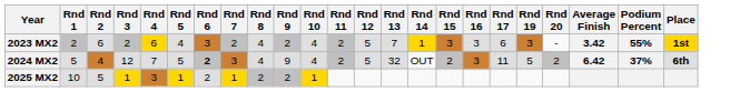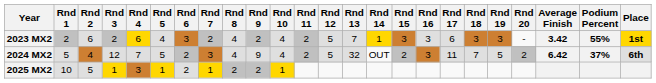 <table class="wikitable" style="font-size: 85%; text-align:center">
 <tr valign="top">
 <th valign="middle">Year</th>
 <th>Rnd<br>1</th>
 <th>Rnd<br>2</th>
 <th>Rnd<br>3</th>
 <th>Rnd<br>4</th>
 <th>Rnd<br>5</th>
 <th>Rnd<br>6</th>
 <th>Rnd<br>7</th>
 <th>Rnd<br>8</th>
 <th>Rnd<br>9</th>
 <th>Rnd<br>10</th>
 <th>Rnd<br>11</th>
 <th>Rnd<br>12</th>
 <th>Rnd<br>13</th>
 <th>Rnd<br>14</th>
 <th>Rnd<br>15</th>
 <th>Rnd<br>16</th>
 <th>Rnd<br>17</th>
+<th>Rnd<br>18</th>
 <th>Rnd<br>19</th>
 <th>Rnd<br>20</th>
 <th valign="middle">Average<br>Finish</th>
 <th valign="middle">Podium<br>Percent</th>
 <th valign="middle">Place</th>
 </tr>
 <tr>
 <th>2023 MX2</th>
 <td style="background: silver;">2</td>
 <td style="background:#dfdfdf;">6</td>
 <td style="background: silver;">2</td>
 <td style="background: gold;">6</td>
 <td style="background:#dfdfdf;">4</td>
 <td style="background:#CD7F32;">3</td>
 <td style="background: silver;">2</td>
 <td style="background:#dfdfdf;">4</td>
 <td style="background: silver;">2</td>
 <td style="background:#dfdfdf;">4</td>
 <td style="background: silver;">2</td>
 <td style="background:#dfdfdf;">5</td>
 <td style="background:#dfdfdf;">7</td>
 <td style="background: gold;">1</td>
 <td style="background:#CD7F32;">3</td>
 <td style="background:#dfdfdf;">3</td>
 <td style="background:#dfdfdf;">6</td>
 <td style="background:#CD7F32;">3</td>
+<td style="background:#CD7F32;">3</td>
 <td>-</td>
 <th>3.42</th>
 <th>55%</th>
 <th style="background: gold;">1st</th>
 </tr>
 <tr>
 <th>2024 MX2</th>
 <td style="background:#dfdfdf;">5</td>
 <td style="background:#CD7F32;">4</td>
 <td style="background:#dfdfdf;">12</td>
 <td style="background:#dfdfdf;">7</td>
 <td style="background:#dfdfdf;">5</td>
-<td style="background: silver;"><strong>2</strong></td>
+<td style="background: silver;">2</td>
 <td style="background:#CD7F32;">3</td>
 <td style="background:#dfdfdf;">4</td>
 <td style="background:#dfdfdf;">9</td>
 <td style="background:#dfdfdf;">4</td>
 <td style="background: silver;">2</td>
 <td style="background:#dfdfdf;">5</td>
 <td style="background:#dfdfdf;">32</td>
 <td>OUT</td>
 <td style="background: silver;">2</td>
 <td style="background:#CD7F32;">3</td>
 <td style="background:#dfdfdf;">11</td>
+<td style="background:#dfdfdf;">7</td>
 <td style="background:#dfdfdf;">5</td>
 <td style="background: silver;">2</td>
 <th>6.42</th>
 <th>37%</th>
 <th style="background:#dfdfdf;">6th</th>
 </tr>
 <tr>
 <th>2025 MX2</th>
 <td style="background:#dfdfdf;">10</td>
 <td style="background:#dfdfdf;">5</td>
 <td style="background: gold;">1</td>
 <td style="background:#CD7F32;">3</td>
 <td style="background: gold;">1</td>
 <td style="background:#dfdfdf;">2</td>
 <td style="background: gold;">1</td>
 <td style="background: silver;">2</td>
 <td style="background: silver;">2</td>
 <td style="background: gold;">1</td>
 <td></td>
 <td></td>
 <td></td>
 <td></td>
 <td></td>
 <td></td>
 <td></td>
 <td></td>
 <td></td>
+<td></td>
 <th></th>
 <th></th>
 <th></th>
 </tr>
 </table>
